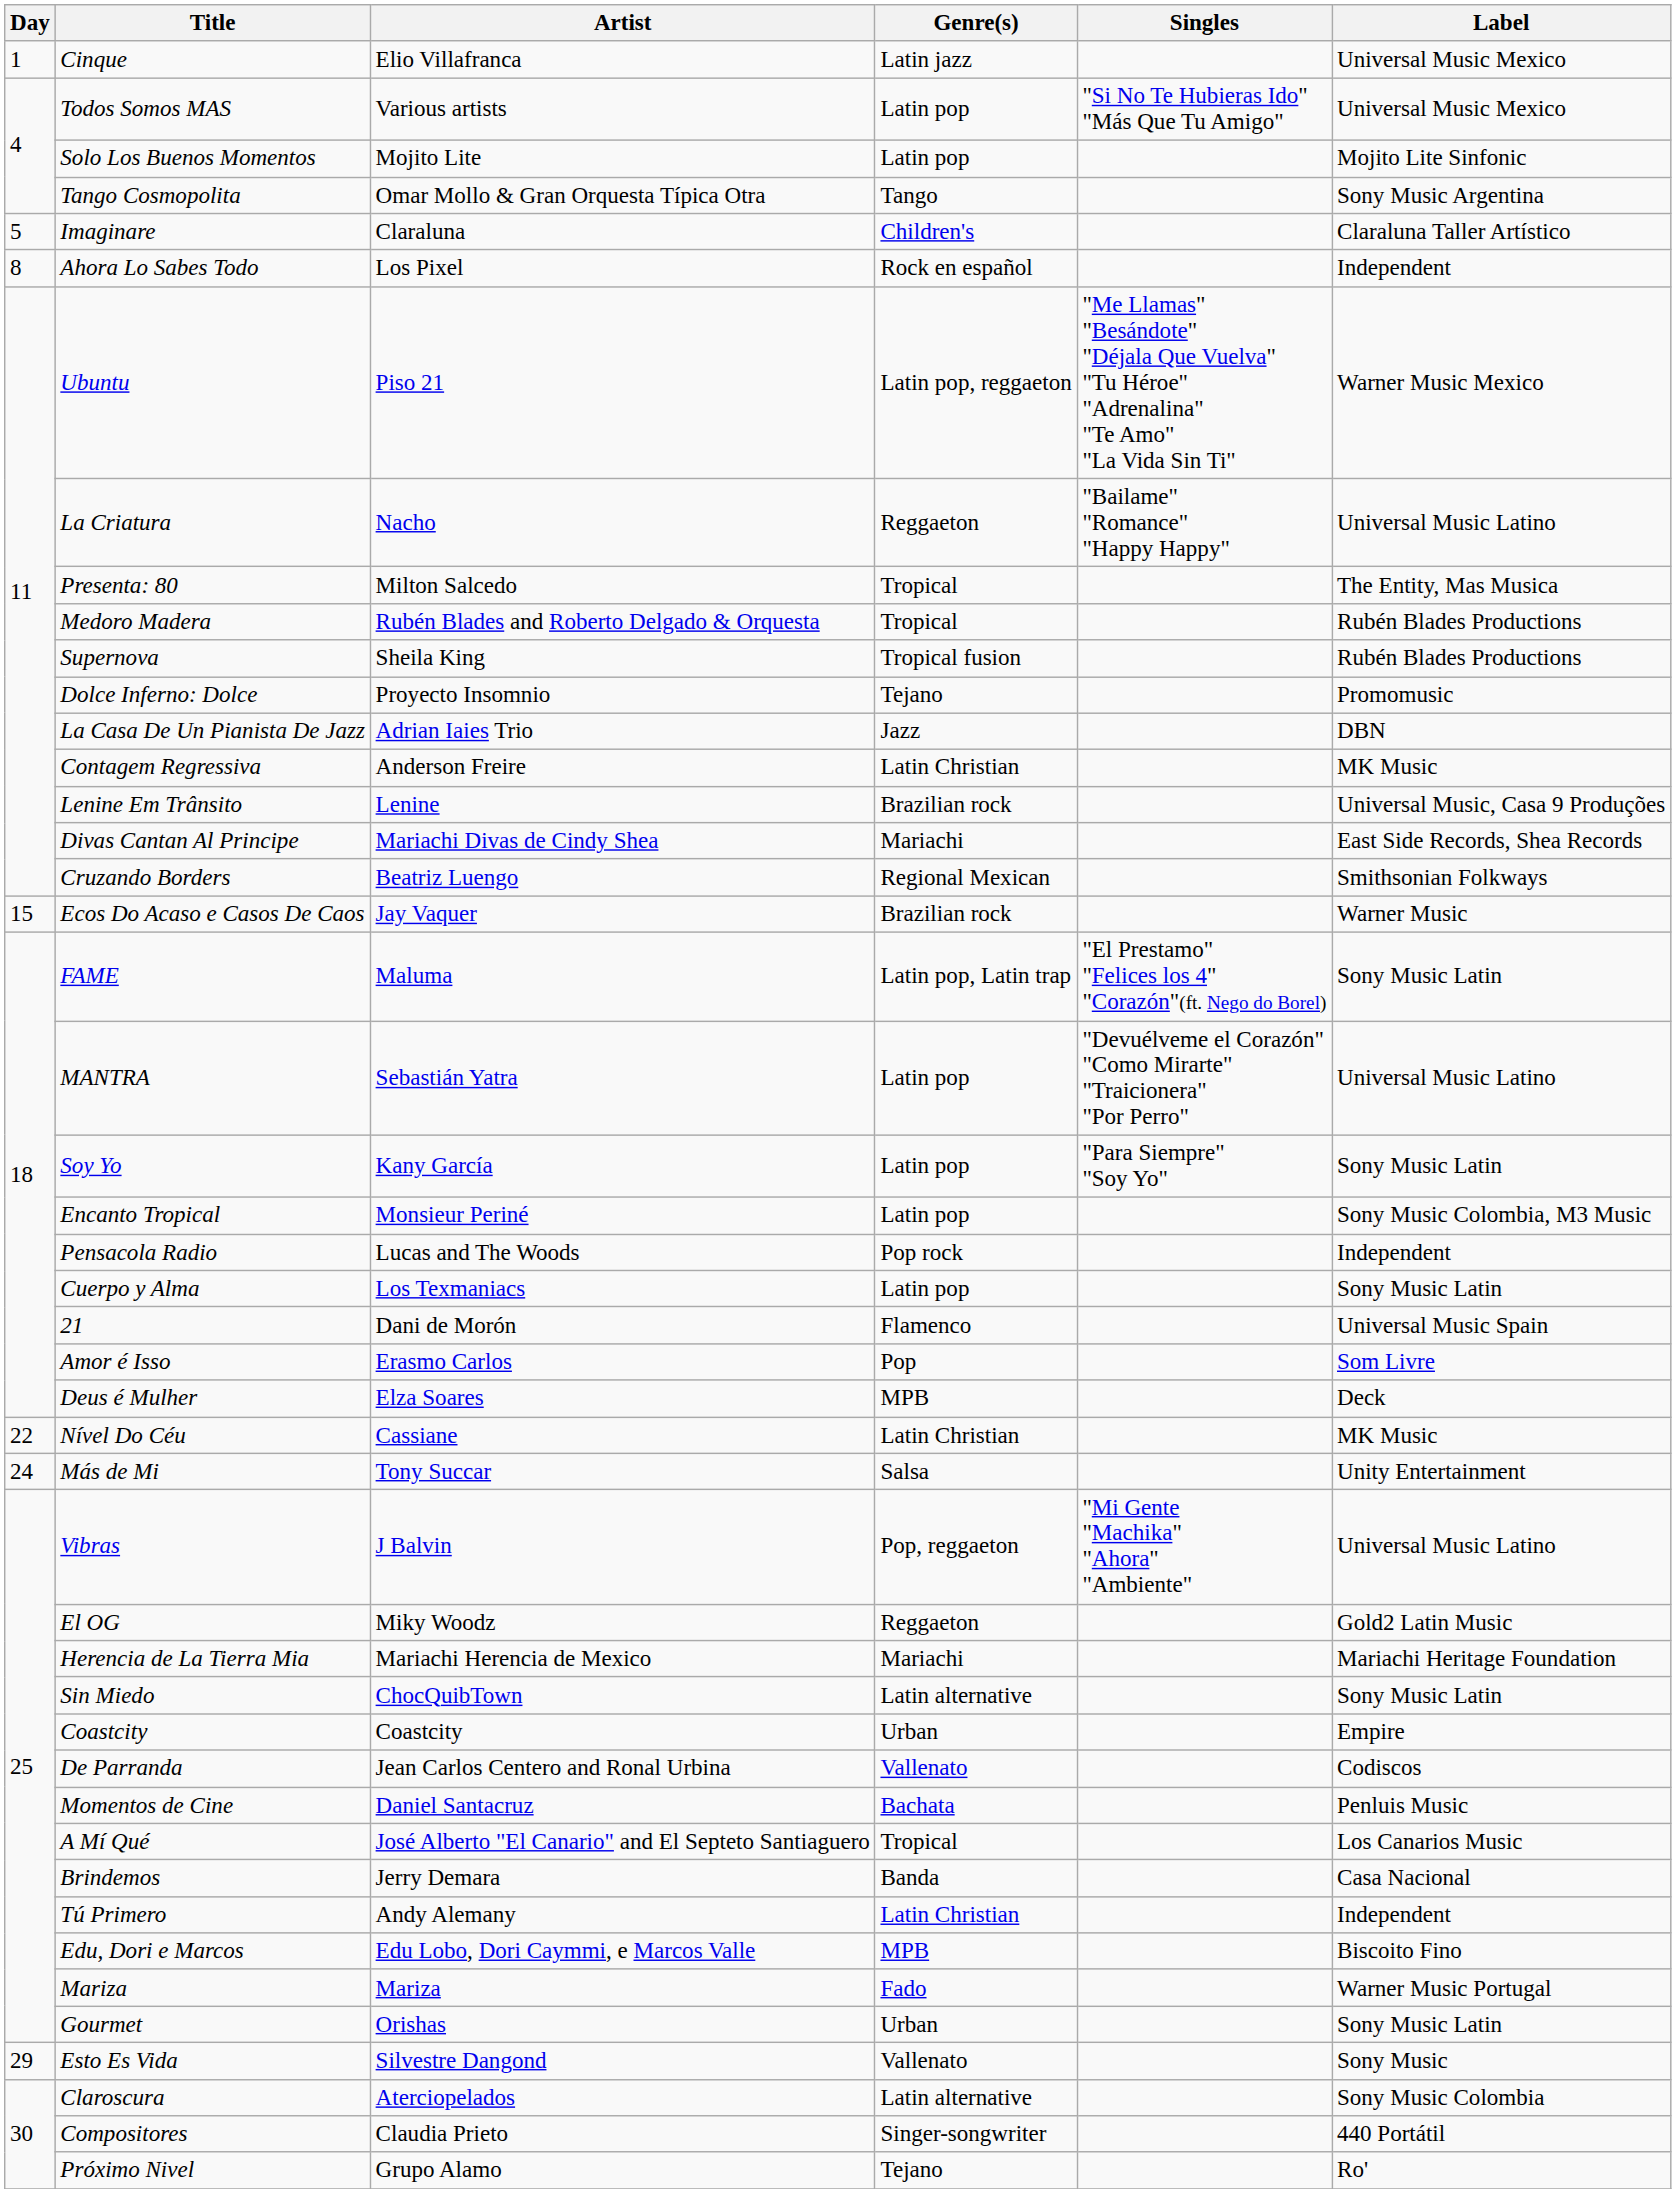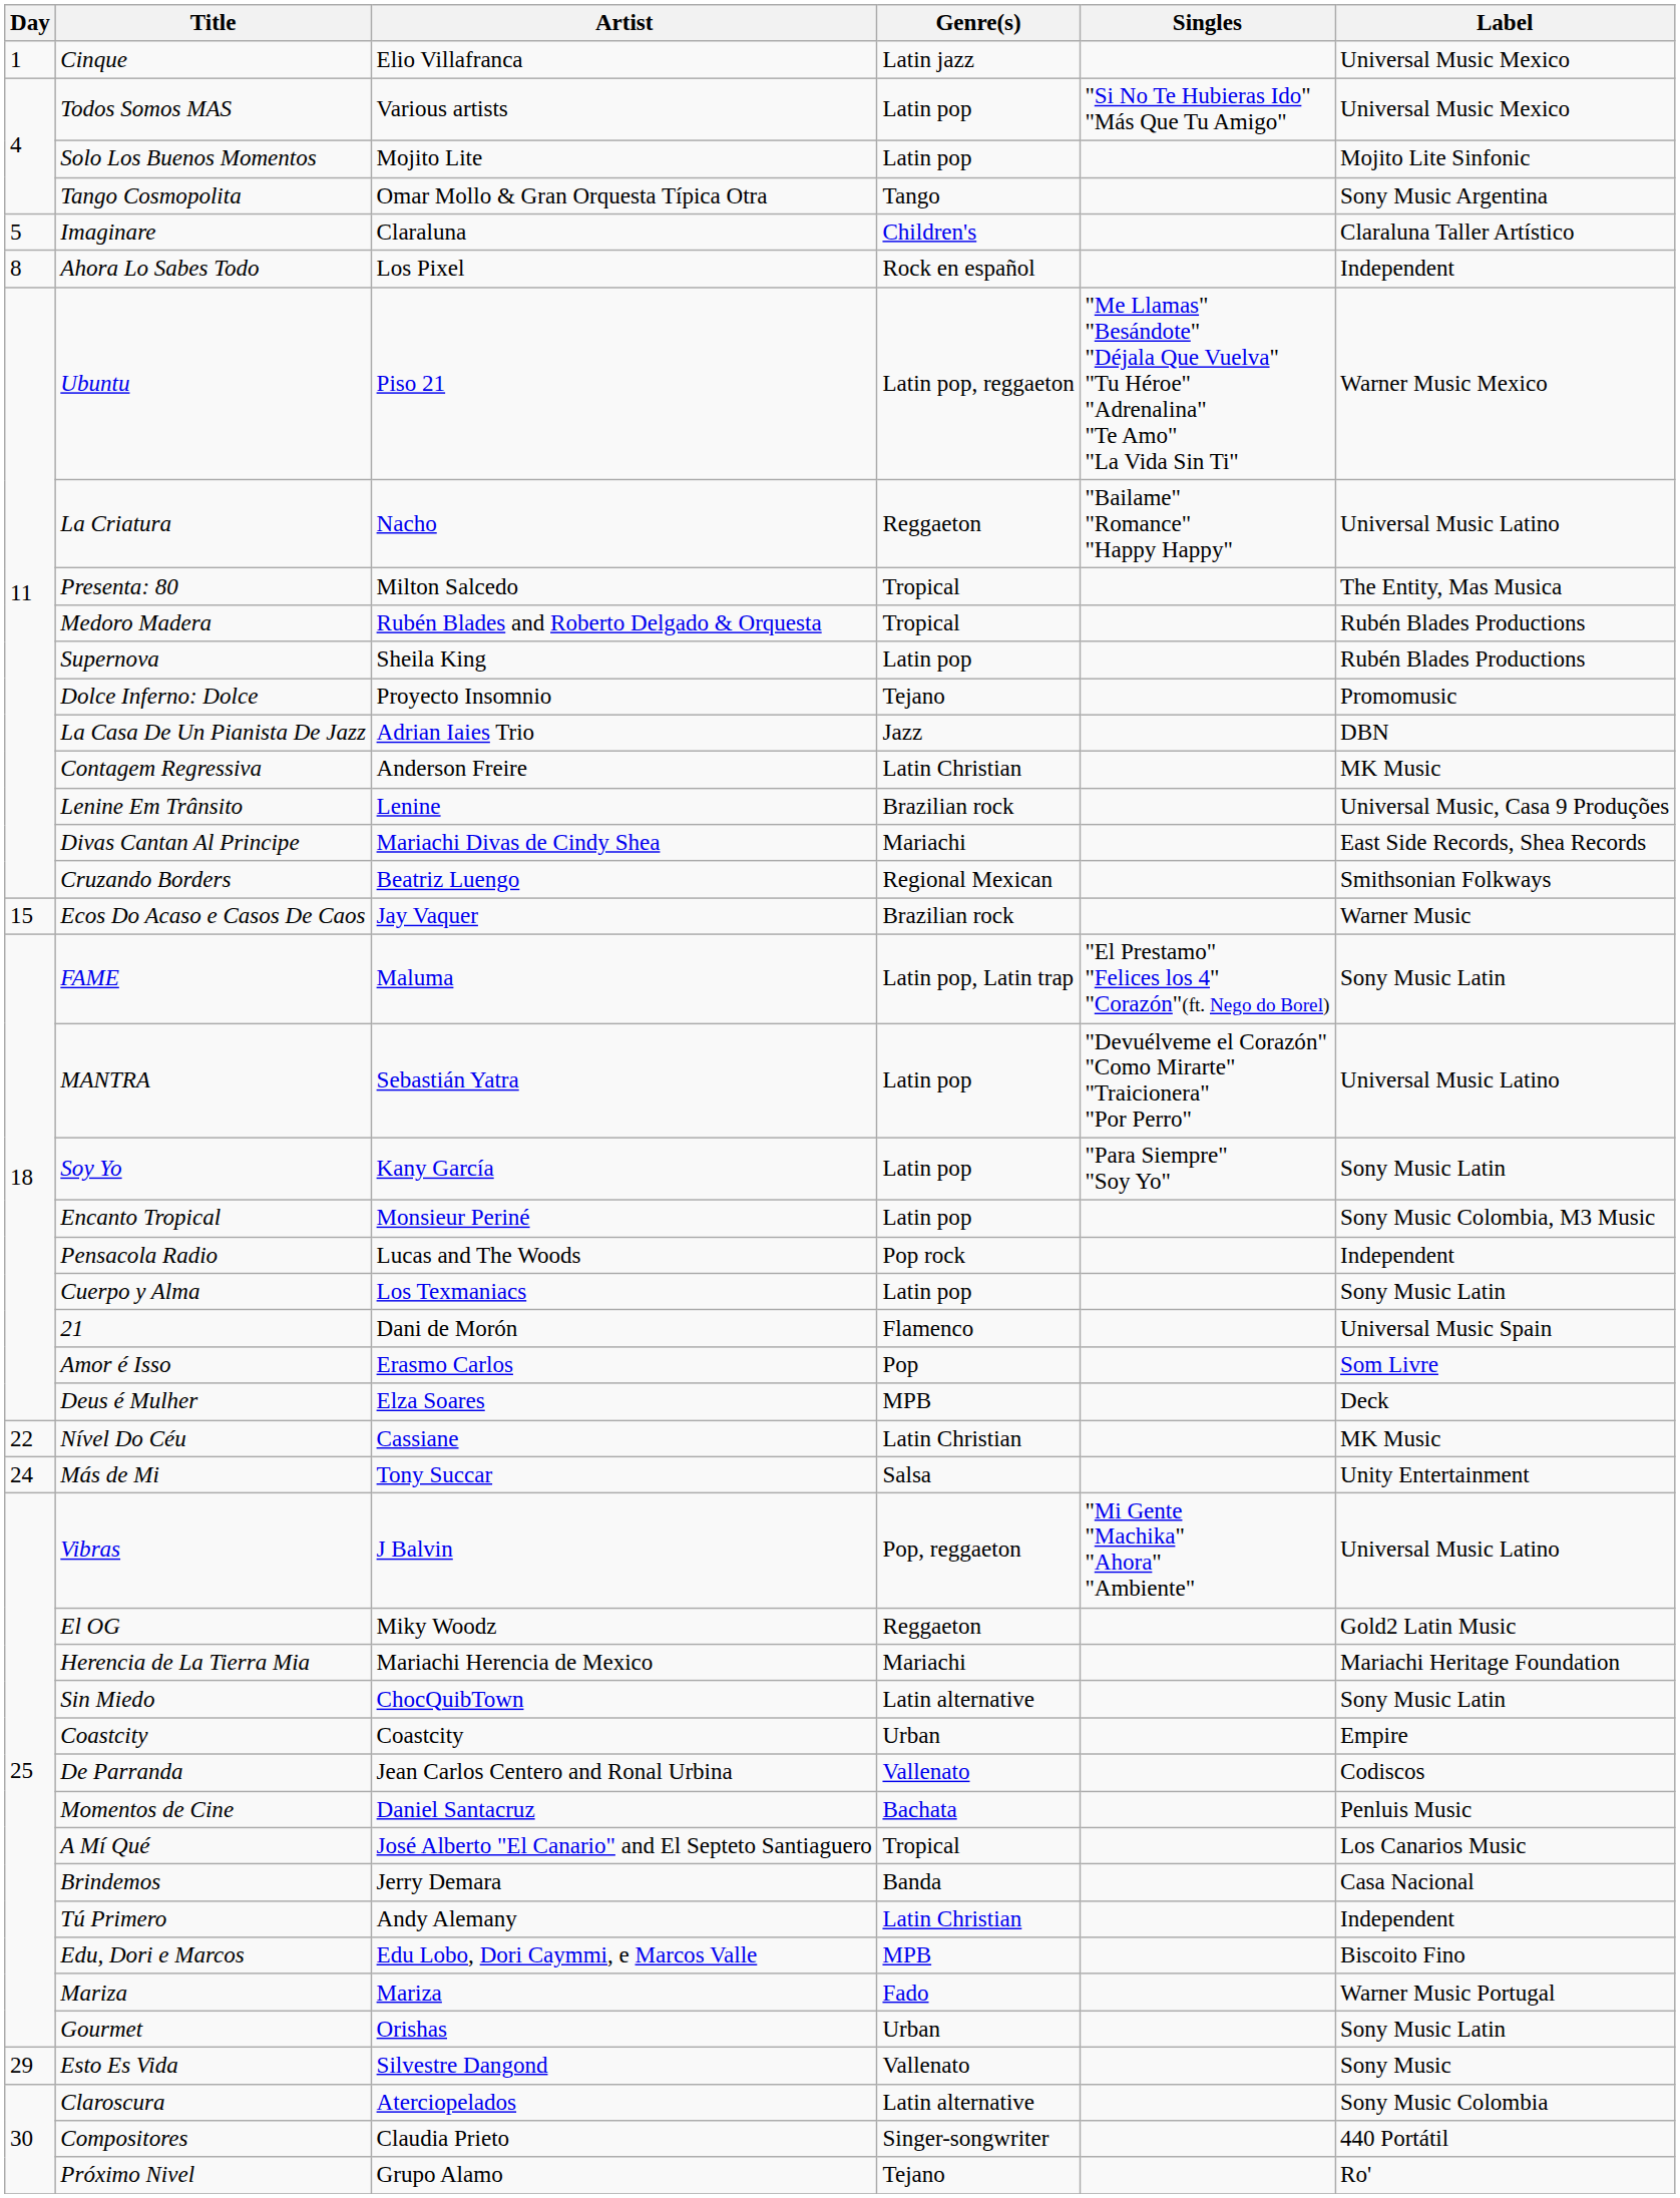 <table class="wikitable sortable" style="text-align: left;">
 <tr>
 <th>Day</th>
 <th>Title</th>
 <th>Artist</th>
 <th>Genre(s)</th>
 <th>Singles</th>
 <th>Label</th>
 </tr>
 <tr>
 <td>1</td>
 <td><em>Cinque</em></td>
 <td>Elio Villafranca</td>
 <td>Latin jazz</td>
 <td></td>
 <td>Universal Music Mexico</td>
 </tr>
 <tr>
 <td rowspan="3">4</td>
 <td><em>Todos Somos MAS</em></td>
 <td>Various artists</td>
 <td>Latin pop</td>
 <td>"<a href='#'>Si No Te Hubieras Ido</a>"<br>"Más Que Tu Amigo"</td>
 <td>Universal Music Mexico</td>
 </tr>
 <tr>
 <td><em>Solo Los Buenos Momentos</em></td>
 <td>Mojito Lite</td>
 <td>Latin pop</td>
 <td></td>
 <td>Mojito Lite Sinfonic</td>
 </tr>
 <tr>
 <td><em>Tango Cosmopolita</em></td>
 <td>Omar Mollo & Gran Orquesta Típica Otra</td>
 <td>Tango</td>
 <td></td>
 <td>Sony Music Argentina</td>
 </tr>
 <tr>
 <td>5</td>
 <td><em>Imaginare</em></td>
 <td>Claraluna</td>
 <td><a href='#'>Children's</a></td>
 <td></td>
 <td>Claraluna Taller Artístico</td>
 </tr>
 <tr>
 <td>8</td>
 <td><em>Ahora Lo Sabes Todo</em></td>
 <td>Los Pixel</td>
 <td>Rock en español</td>
 <td></td>
 <td>Independent</td>
 </tr>
 <tr>
 <td rowspan="11">11</td>
 <td><em><a href='#'>Ubuntu</a></em></td>
 <td><a href='#'>Piso 21</a></td>
 <td>Latin pop, reggaeton</td>
 <td>"<a href='#'>Me Llamas</a>"<br>"<a href='#'>Besándote</a>"<br>"<a href='#'>Déjala Que Vuelva</a>"<br>"Tu Héroe"<br>"Adrenalina"<br>"Te Amo"<br>"La Vida Sin Ti"</td>
 <td>Warner Music Mexico</td>
 </tr>
 <tr>
 <td><em>La Criatura</em></td>
 <td><a href='#'>Nacho</a></td>
 <td>Reggaeton</td>
 <td>"Bailame"<br>"Romance"<br>"Happy Happy"</td>
 <td>Universal Music Latino</td>
 </tr>
 <tr>
 <td><em>Presenta: 80</em></td>
 <td>Milton Salcedo</td>
 <td>Tropical</td>
 <td></td>
 <td>The Entity, Mas Musica</td>
 </tr>
 <tr>
 <td><em>Medoro Madera</em></td>
 <td><a href='#'>Rubén Blades</a> and <a href='#'>Roberto Delgado & Orquesta</a></td>
 <td>Tropical</td>
 <td></td>
 <td>Rubén Blades Productions</td>
 </tr>
 <tr>
 <td><em>Supernova</em></td>
 <td>Sheila King</td>
-<td>Tropical fusion</td>
+<td>Latin pop</td>
 <td></td>
 <td>Rubén Blades Productions</td>
 </tr>
 <tr>
 <td><em>Dolce Inferno: Dolce</em></td>
 <td>Proyecto Insomnio</td>
 <td>Tejano</td>
 <td></td>
 <td>Promomusic</td>
 </tr>
 <tr>
 <td><em>La Casa De Un Pianista De Jazz</em></td>
 <td><a href='#'>Adrian Iaies</a> Trio</td>
 <td>Jazz</td>
 <td></td>
 <td>DBN</td>
 </tr>
 <tr>
 <td><em>Contagem Regressiva</em></td>
 <td>Anderson Freire</td>
 <td>Latin Christian</td>
 <td></td>
 <td>MK Music</td>
 </tr>
 <tr>
 <td><em>Lenine Em Trânsito</em></td>
 <td><a href='#'>Lenine</a></td>
 <td>Brazilian rock</td>
 <td></td>
 <td>Universal Music, Casa 9 Produções</td>
 </tr>
 <tr>
 <td><em>Divas Cantan Al Principe</em></td>
 <td><a href='#'>Mariachi Divas de Cindy Shea</a></td>
 <td>Mariachi</td>
 <td></td>
 <td>East Side Records, Shea Records</td>
 </tr>
 <tr>
 <td><em>Cruzando Borders</em></td>
 <td><a href='#'>Beatriz Luengo</a></td>
 <td>Regional Mexican</td>
 <td></td>
 <td>Smithsonian Folkways</td>
 </tr>
 <tr>
 <td>15</td>
 <td><em>Ecos Do Acaso e Casos De Caos</em></td>
 <td><a href='#'>Jay Vaquer</a></td>
 <td>Brazilian rock</td>
 <td></td>
 <td>Warner Music</td>
 </tr>
 <tr>
 <td rowspan="9">18</td>
 <td><em><a href='#'>FAME</a></em></td>
 <td><a href='#'>Maluma</a></td>
 <td>Latin pop, Latin trap</td>
 <td>"El Prestamo"<br>"<a href='#'>Felices los 4</a>"<br>"<a href='#'>Corazón</a>"<small>(ft. <a href='#'>Nego do Borel</a>)</small></td>
 <td>Sony Music Latin</td>
 </tr>
 <tr>
 <td><em>MANTRA</em></td>
 <td><a href='#'>Sebastián Yatra</a></td>
 <td>Latin pop</td>
 <td>"Devuélveme el Corazón"<br>"Como Mirarte"<br>"Traicionera"<br>"Por Perro"</td>
 <td>Universal Music Latino</td>
 </tr>
 <tr>
 <td><em><a href='#'>Soy Yo</a></em></td>
 <td><a href='#'>Kany García</a></td>
 <td>Latin pop</td>
 <td>"Para Siempre"<br>"Soy Yo"</td>
 <td>Sony Music Latin</td>
 </tr>
 <tr>
 <td><em>Encanto Tropical</em></td>
 <td><a href='#'>Monsieur Periné</a></td>
 <td>Latin pop</td>
 <td></td>
 <td>Sony Music Colombia, M3 Music</td>
 </tr>
 <tr>
 <td><em>Pensacola Radio</em></td>
 <td>Lucas and The Woods</td>
 <td>Pop rock</td>
 <td></td>
 <td>Independent</td>
 </tr>
 <tr>
 <td><em>Cuerpo y Alma</em></td>
 <td><a href='#'>Los Texmaniacs</a></td>
 <td>Latin pop</td>
 <td></td>
 <td>Sony Music Latin</td>
 </tr>
 <tr>
 <td><em>21</em></td>
 <td>Dani de Morón</td>
 <td>Flamenco</td>
 <td></td>
 <td>Universal Music Spain</td>
 </tr>
 <tr>
 <td><em>Amor é Isso</em></td>
 <td><a href='#'>Erasmo Carlos</a></td>
 <td>Pop</td>
 <td></td>
 <td><a href='#'>Som Livre</a></td>
 </tr>
 <tr>
 <td><em>Deus é Mulher</em></td>
 <td><a href='#'>Elza Soares</a></td>
 <td>MPB</td>
 <td></td>
 <td>Deck</td>
 </tr>
 <tr>
 <td>22</td>
 <td><em>Nível Do Céu</em></td>
 <td><a href='#'>Cassiane</a></td>
 <td>Latin Christian</td>
 <td></td>
 <td>MK Music</td>
 </tr>
 <tr>
 <td>24</td>
 <td><em>Más de Mi</em></td>
 <td><a href='#'>Tony Succar</a></td>
 <td>Salsa</td>
 <td></td>
 <td>Unity Entertainment</td>
 </tr>
 <tr>
 <td rowspan="13">25</td>
 <td><em><a href='#'>Vibras</a></em></td>
 <td><a href='#'>J Balvin</a></td>
 <td>Pop, reggaeton</td>
 <td>"<a href='#'>Mi Gente</a><br>"<a href='#'>Machika</a>"<br>"<a href='#'>Ahora</a>"<br>"Ambiente"</td>
 <td>Universal Music Latino</td>
 </tr>
 <tr>
 <td><em>El OG</em></td>
 <td>Miky Woodz</td>
 <td>Reggaeton</td>
 <td></td>
 <td>Gold2 Latin Music</td>
 </tr>
 <tr>
 <td><em>Herencia de La Tierra Mia</em></td>
 <td>Mariachi Herencia de Mexico</td>
 <td>Mariachi</td>
 <td></td>
 <td>Mariachi Heritage Foundation</td>
 </tr>
 <tr>
 <td><em>Sin Miedo</em></td>
 <td><a href='#'>ChocQuibTown</a></td>
 <td>Latin alternative</td>
 <td></td>
 <td>Sony Music Latin</td>
 </tr>
 <tr>
 <td><em>Coastcity</em></td>
 <td>Coastcity</td>
 <td>Urban</td>
 <td></td>
 <td>Empire</td>
 </tr>
 <tr>
 <td><em>De Parranda</em></td>
 <td>Jean Carlos Centero and Ronal Urbina</td>
 <td><a href='#'>Vallenato</a></td>
 <td></td>
 <td>Codiscos</td>
 </tr>
 <tr>
 <td><em>Momentos de Cine</em></td>
 <td><a href='#'>Daniel Santacruz</a></td>
 <td><a href='#'>Bachata</a></td>
 <td></td>
 <td>Penluis Music</td>
 </tr>
 <tr>
 <td><em>A Mí Qué</em></td>
 <td><a href='#'>José Alberto "El Canario"</a> and El Septeto Santiaguero</td>
 <td>Tropical</td>
 <td></td>
 <td>Los Canarios Music</td>
 </tr>
 <tr>
 <td><em>Brindemos</em></td>
 <td>Jerry Demara</td>
 <td>Banda</td>
 <td></td>
 <td>Casa Nacional</td>
 </tr>
 <tr>
 <td><em>Tú Primero</em></td>
 <td>Andy Alemany</td>
 <td><a href='#'>Latin Christian</a></td>
 <td></td>
 <td>Independent</td>
 </tr>
 <tr>
 <td><em>Edu, Dori e Marcos</em></td>
 <td><a href='#'>Edu Lobo</a>, <a href='#'>Dori Caymmi</a>, e <a href='#'>Marcos Valle</a></td>
 <td><a href='#'>MPB</a></td>
 <td></td>
 <td>Biscoito Fino</td>
 </tr>
 <tr>
 <td><em>Mariza</em></td>
 <td><a href='#'>Mariza</a></td>
 <td><a href='#'>Fado</a></td>
 <td></td>
 <td>Warner Music Portugal</td>
 </tr>
 <tr>
 <td><em>Gourmet</em></td>
 <td><a href='#'>Orishas</a></td>
 <td>Urban</td>
 <td></td>
 <td>Sony Music Latin</td>
 </tr>
 <tr>
 <td>29</td>
 <td><em>Esto Es Vida</em></td>
 <td><a href='#'>Silvestre Dangond</a></td>
 <td>Vallenato</td>
 <td></td>
 <td>Sony Music</td>
 </tr>
 <tr>
 <td rowspan="3">30</td>
 <td><em>Claroscura</em></td>
 <td><a href='#'>Aterciopelados</a></td>
 <td>Latin alternative</td>
 <td></td>
 <td>Sony Music Colombia</td>
 </tr>
 <tr>
 <td><em>Compositores</em></td>
 <td>Claudia Prieto</td>
 <td>Singer-songwriter</td>
 <td></td>
 <td>440 Portátil</td>
 </tr>
 <tr>
 <td><em>Próximo Nivel</em></td>
 <td>Grupo Alamo</td>
 <td>Tejano</td>
 <td></td>
 <td>Ro'</td>
 </tr>
 <tr>
 </tr>
 </table>
